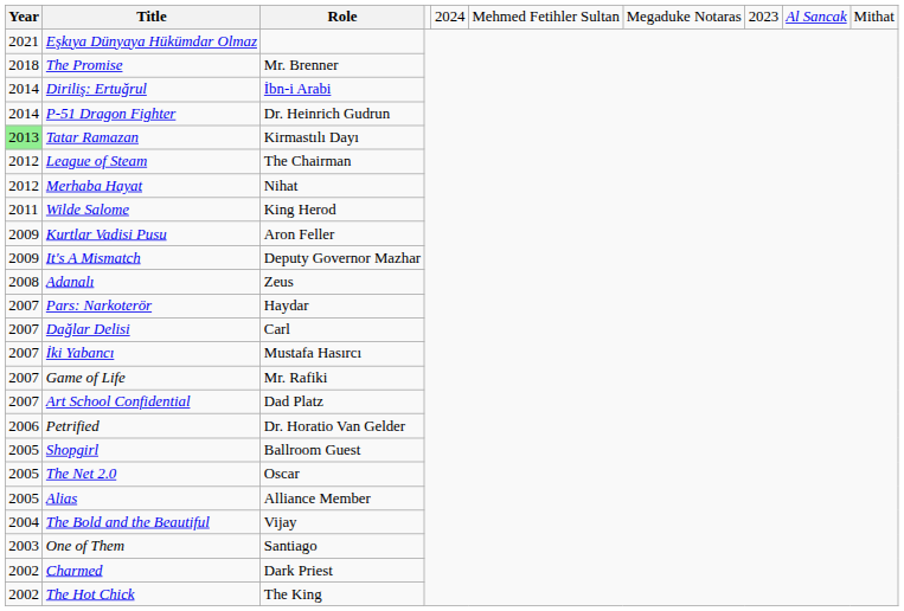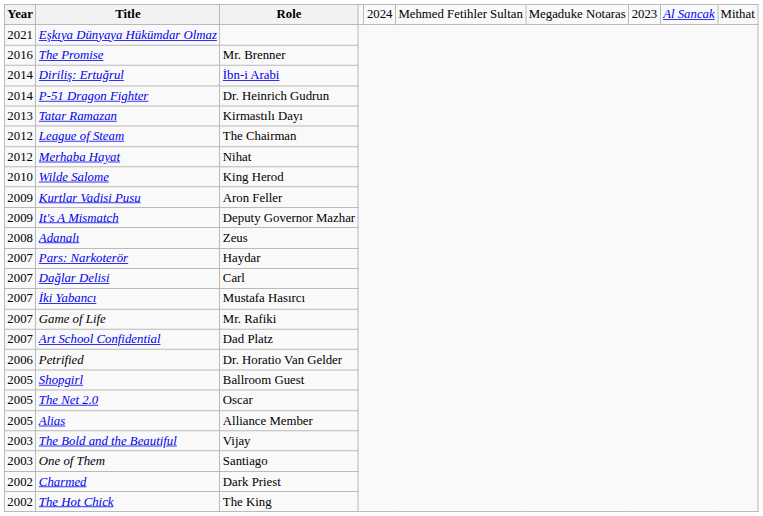 <table class="wikitable plainrowheaders sortable" style="margin-right: 0;">
 <tr>
 <th scope="col">Year</th>
 <th scope="col">Title</th>
 <th scope="col">Role</th>
 <td></td>
 <td>2024</td>
 <td>Mehmed Fetihler Sultan</td>
 <td>Megaduke Notaras</td>
 <td>2023</td>
 <td><em><a href='#'>Al Sancak</a></em></td>
 <td>Mithat</td>
 </tr>
 <tr>
 <td>2021</td>
 <td><em><a href='#'>Eşkıya Dünyaya Hükümdar Olmaz</a></em></td>
 <td></td>
 </tr>
 <tr>
-<td>2018</td>
+<td>2016</td>
 <td><em><a href='#'>The Promise</a></em></td>
 <td>Mr. Brenner</td>
 </tr>
 <tr>
 <td>2014</td>
 <td><em><a href='#'>Diriliş: Ertuğrul</a></em></td>
 <td><a href='#'>İbn-i Arabi</a></td>
 </tr>
 <tr>
 <td>2014</td>
 <td><em><a href='#'>P-51 Dragon Fighter</a></em></td>
 <td>Dr. Heinrich Gudrun</td>
 </tr>
 <tr>
-<td style="background: lightgreen;">2013</td>
+<td>2013</td>
 <td><em><a href='#'>Tatar Ramazan</a></em></td>
 <td>Kirmastılı Dayı</td>
 </tr>
 <tr>
 <td>2012</td>
 <td><em><a href='#'>League of Steam</a></em></td>
 <td>The Chairman</td>
 </tr>
 <tr>
 <td>2012</td>
 <td><em><a href='#'>Merhaba Hayat</a></em></td>
 <td>Nihat</td>
 </tr>
 <tr>
-<td>2011</td>
+<td>2010</td>
 <td><em><a href='#'>Wilde Salome</a></em></td>
 <td>King Herod</td>
 </tr>
 <tr>
 <td>2009</td>
 <td><em><a href='#'>Kurtlar Vadisi Pusu</a></em></td>
 <td>Aron Feller</td>
 </tr>
 <tr>
 <td>2009</td>
 <td><em><a href='#'>It's A Mismatch</a></em></td>
 <td>Deputy Governor Mazhar</td>
 </tr>
 <tr>
 <td>2008</td>
 <td><em><a href='#'>Adanalı</a></em></td>
 <td>Zeus</td>
 </tr>
 <tr>
 <td>2007</td>
 <td><em><a href='#'>Pars: Narkoterör</a></em></td>
 <td>Haydar</td>
 </tr>
 <tr>
 <td>2007</td>
 <td><em><a href='#'>Dağlar Delisi</a></em></td>
 <td>Carl</td>
 </tr>
 <tr>
 <td>2007</td>
 <td><em><a href='#'>İki Yabancı</a></em></td>
 <td>Mustafa Hasırcı</td>
 </tr>
 <tr>
 <td>2007</td>
 <td><em>Game of Life</em></td>
 <td>Mr. Rafiki</td>
 </tr>
 <tr>
 <td>2007</td>
 <td><em><a href='#'>Art School Confidential</a></em></td>
 <td>Dad Platz</td>
 </tr>
 <tr>
 <td>2006</td>
 <td><em>Petrified</em></td>
 <td>Dr. Horatio Van Gelder</td>
 </tr>
 <tr>
 <td>2005</td>
 <td><em><a href='#'>Shopgirl</a></em></td>
 <td>Ballroom Guest</td>
 </tr>
 <tr>
 <td>2005</td>
 <td><em><a href='#'>The Net 2.0</a></em></td>
 <td>Oscar</td>
 </tr>
 <tr>
 <td>2005</td>
 <td><em><a href='#'>Alias</a></em></td>
 <td>Alliance Member</td>
 </tr>
 <tr>
-<td>2004</td>
+<td>2003</td>
 <td><em><a href='#'>The Bold and the Beautiful</a></em></td>
 <td>Vijay</td>
 </tr>
 <tr>
 <td>2003</td>
 <td><em>One of Them</em></td>
 <td>Santiago</td>
 </tr>
 <tr>
 <td>2002</td>
 <td><em><a href='#'>Charmed</a></em></td>
 <td>Dark Priest</td>
 </tr>
 <tr>
 <td>2002</td>
 <td><em><a href='#'>The Hot Chick</a></em></td>
 <td>The King</td>
 </tr>
 </table>
